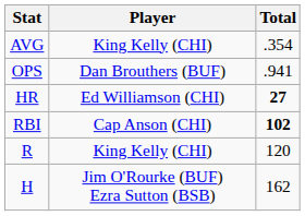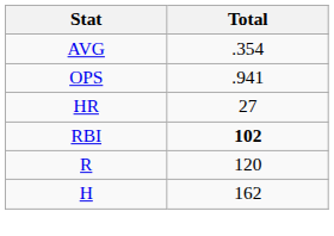 <table class="wikitable" style="text-align:center;">
 <tr>
 <th style="width:15%;">Stat</th>
-<th>Player</th>
 <th style="width:15%;">Total</th>
 </tr>
 <tr>
 <td><a href='#'>AVG</a></td>
-<td><a href='#'>King Kelly</a> (<a href='#'>CHI</a>)</td>
 <td>.354</td>
 </tr>
 <tr>
 <td><a href='#'>OPS</a></td>
-<td><a href='#'>Dan Brouthers</a> (<a href='#'>BUF</a>)</td>
 <td>.941</td>
 </tr>
 <tr>
 <td><a href='#'>HR</a></td>
-<td><a href='#'>Ed Williamson</a> (<a href='#'>CHI</a>)</td>
-<td><strong>27</strong></td>
+<td>27</td>
 </tr>
 <tr>
 <td><a href='#'>RBI</a></td>
-<td><a href='#'>Cap Anson</a> (<a href='#'>CHI</a>)</td>
 <td><strong>102</strong></td>
 </tr>
 <tr>
 <td><a href='#'>R</a></td>
-<td><a href='#'>King Kelly</a> (<a href='#'>CHI</a>)</td>
 <td>120</td>
 </tr>
 <tr>
 <td><a href='#'>H</a></td>
-<td><a href='#'>Jim O'Rourke</a> (<a href='#'>BUF</a>)<br><a href='#'>Ezra Sutton</a> (<a href='#'>BSB</a>)</td>
 <td>162</td>
 </tr>
 </table>
